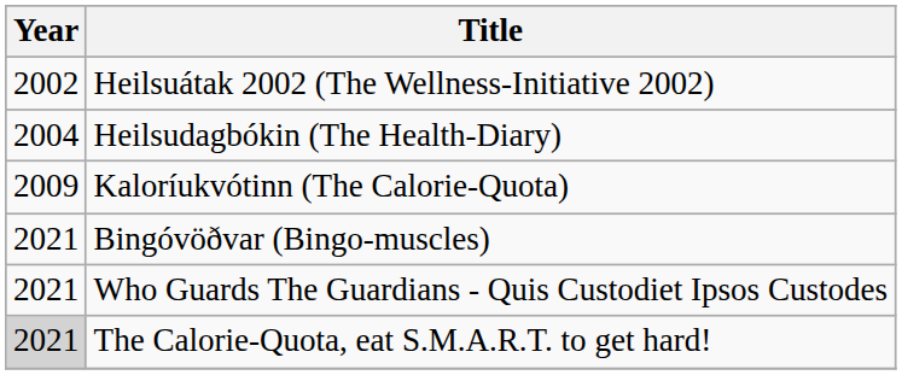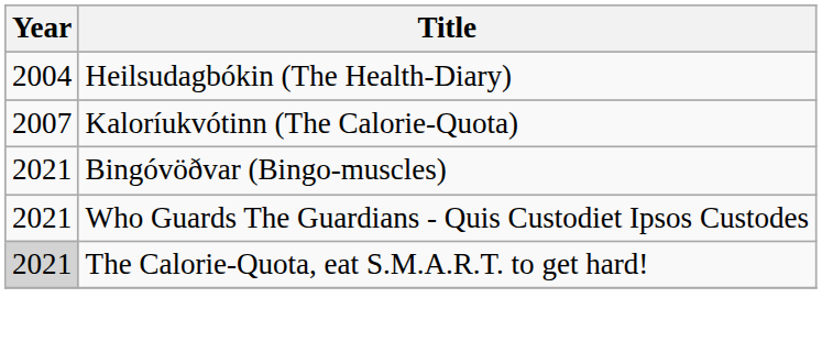 <table class="wikitable">
 <tr>
 <th>Year</th>
 <th>Title</th>
 </tr>
 <tr>
-<td>2002</td>
-<td>Heilsuátak 2002 (The Wellness-Initiative 2002)</td>
-</tr>
-<tr>
 <td>2004</td>
 <td>Heilsudagbókin (The Health-Diary)</td>
 </tr>
 <tr>
-<td>2009</td>
+<td>2007</td>
 <td>Kaloríukvótinn (The Calorie-Quota)</td>
 </tr>
 <tr>
 <td>2021</td>
 <td>Bingóvöðvar (Bingo-muscles)</td>
 </tr>
 <tr>
 <td>2021</td>
 <td>Who Guards The Guardians - Quis Custodiet Ipsos Custodes</td>
 </tr>
 <tr>
 <td style="background: lightgrey;">2021</td>
 <td>The Calorie-Quota, eat S.M.A.R.T. to get hard!</td>
 </tr>
 <tr>
 </tr>
 </table>
